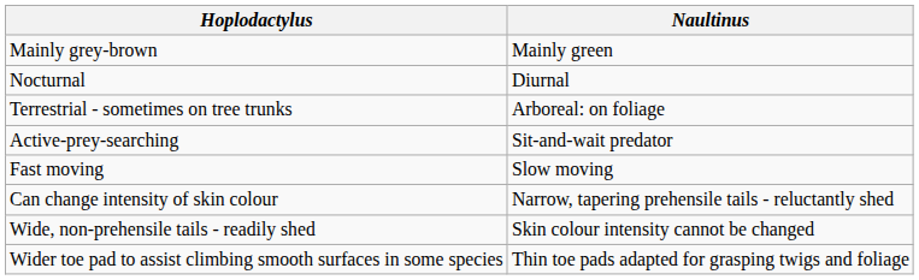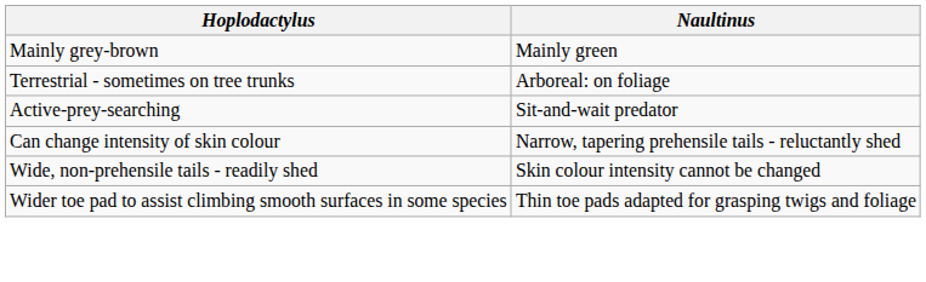 <table class="wikitable">
 <tr>
 <th><em>Hoplodactylus</em></th>
 <th><em>Naultinus</em></th>
 </tr>
 <tr>
 <td>Mainly grey-brown</td>
 <td>Mainly green</td>
 </tr>
 <tr>
-<td>Nocturnal</td>
-<td>Diurnal</td>
-</tr>
-<tr>
 <td>Terrestrial - sometimes on tree trunks</td>
 <td>Arboreal: on foliage</td>
 </tr>
 <tr>
 <td>Active-prey-searching</td>
 <td>Sit-and-wait predator</td>
-</tr>
-<tr>
-<td>Fast moving</td>
-<td>Slow moving</td>
 </tr>
 <tr>
 <td>Can change intensity of skin colour</td>
 <td>Narrow, tapering prehensile tails - reluctantly shed</td>
 </tr>
 <tr>
 <td>Wide, non-prehensile tails - readily shed</td>
 <td>Skin colour intensity cannot be changed</td>
 </tr>
 <tr>
 <td>Wider toe pad to assist climbing smooth surfaces in some species</td>
 <td>Thin toe pads adapted for grasping twigs and foliage</td>
 </tr>
 </table>
